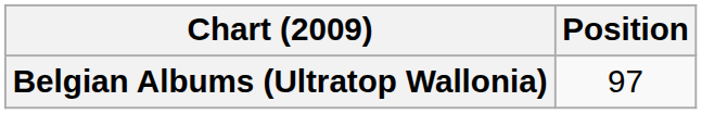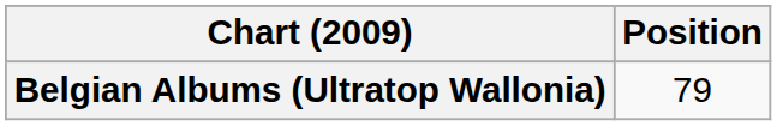 <table class="wikitable plainrowheaders" style="text-align:center">
 <tr>
 <th scope="col">Chart (2009)</th>
 <th scope="col">Position</th>
 </tr>
 <tr>
 <th scope="row">Belgian Albums (Ultratop Wallonia)</th>
-<td>97</td>
+<td>79</td>
 </tr>
 </table>
